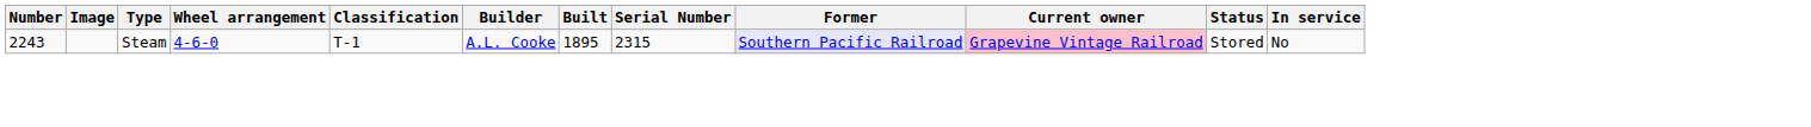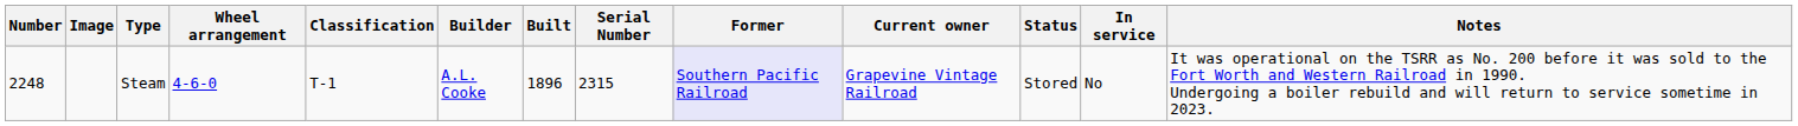 <table class="wikitable">
 <tr>
 <th>Number</th>
 <th>Image</th>
 <th>Type</th>
 <th>Wheel arrangement</th>
 <th>Classification</th>
 <th>Builder</th>
 <th>Built</th>
 <th>Serial Number</th>
 <th>Former</th>
 <th>Current owner</th>
 <th>Status</th>
 <th>In service</th>
+<th>Notes</th>
 </tr>
 <tr>
-<td>2243</td>
+<td>2248</td>
 <td></td>
 <td>Steam</td>
 <td><a href='#'>4-6-0</a></td>
 <td>T-1</td>
 <td><a href='#'>A.L. Cooke</a></td>
-<td>1895</td>
+<td>1896</td>
 <td>2315</td>
 <td style="background: lavender;"><a href='#'>Southern Pacific Railroad</a></td>
-<td style="background: pink;"><a href='#'>Grapevine Vintage Railroad</a></td>
+<td><a href='#'>Grapevine Vintage Railroad</a></td>
 <td>Stored</td>
 <td>No</td>
+<td>It was operational on the TSRR as No. 200 before it was sold to the <a href='#'>Fort Worth and Western Railroad</a> in 1990.<br>Undergoing a boiler rebuild and will return to service sometime in 2023.</td>
 </tr>
 </table>
